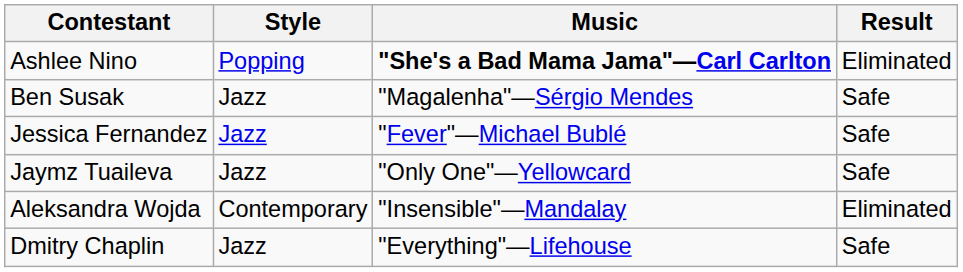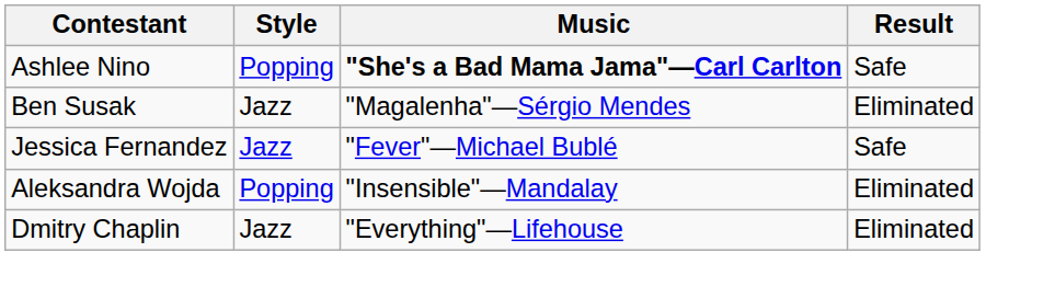 <table class="wikitable">
 <tr>
 <th>Contestant</th>
 <th>Style</th>
 <th>Music</th>
 <th>Result</th>
 </tr>
 <tr>
 <td>Ashlee Nino</td>
 <td><a href='#'>Popping</a></td>
 <td><strong>"She's a Bad Mama Jama"—<a href='#'>Carl Carlton</a></strong></td>
-<td>Eliminated</td>
+<td>Safe</td>
 </tr>
 <tr>
 <td>Ben Susak</td>
 <td>Jazz</td>
 <td>"Magalenha"—<a href='#'>Sérgio Mendes</a></td>
-<td>Safe</td>
+<td>Eliminated</td>
 </tr>
 <tr>
 <td>Jessica Fernandez</td>
 <td><a href='#'>Jazz</a></td>
 <td>"<a href='#'>Fever</a>"—<a href='#'>Michael Bublé</a></td>
 <td>Safe</td>
 </tr>
 <tr>
-<td>Jaymz Tuaileva</td>
-<td>Jazz</td>
-<td>"Only One"—<a href='#'>Yellowcard</a></td>
-<td>Safe</td>
-</tr>
-<tr>
 <td>Aleksandra Wojda</td>
-<td>Contemporary</td>
+<td><a href='#'>Popping</a></td>
 <td>"Insensible"—<a href='#'>Mandalay</a></td>
 <td>Eliminated</td>
 </tr>
 <tr>
 <td>Dmitry Chaplin</td>
 <td>Jazz</td>
 <td>"Everything"—<a href='#'>Lifehouse</a></td>
-<td>Safe</td>
+<td>Eliminated</td>
 </tr>
 </table>
